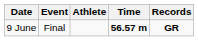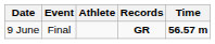 <table class=wikitable style=text-align:center>
 <tr>
 <th>Date</th>
 <th>Event</th>
 <th>Athlete</th>
+<th>Records</th>
 <th>Time</th>
-<th>Records</th>
 </tr>
 <tr>
 <td>9 June</td>
 <td>Final</td>
 <td align=left></td>
+<td><strong>GR</strong></td>
 <td><strong>56.57 m</strong></td>
-<td><strong>GR</strong></td>
 </tr>
 </table>
